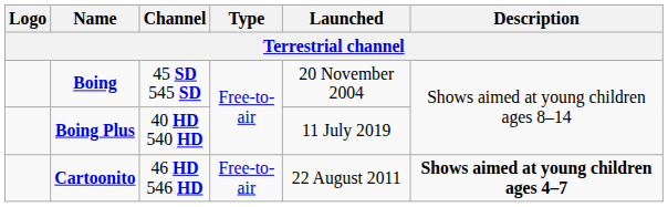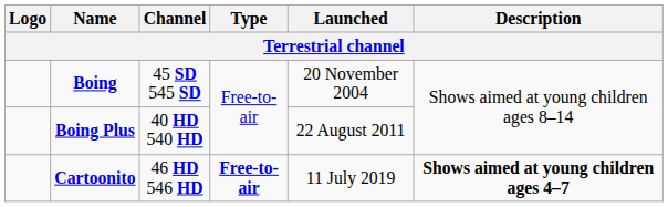 <table class="wikitable" style="text-align:center">
 <tr>
 <th>Logo</th>
 <th>Name</th>
 <th>Channel</th>
 <th>Type</th>
 <th>Launched</th>
 <th>Description</th>
 </tr>
 <tr>
 <th colspan="6"><a href='#'>Terrestrial channel</a></th>
 </tr>
 <tr>
 <td></td>
 <td><strong><a href='#'>Boing</a></strong></td>
 <td>45 <strong><a href='#'>SD</a></strong><br>545 <strong><a href='#'>SD</a></strong></td>
 <td rowspan="2"><a href='#'>Free-to-air</a></td>
 <td>20 November 2004</td>
 <td rowspan="2">Shows aimed at young children ages 8–14</td>
 </tr>
 <tr>
 <td></td>
 <td><strong><a href='#'>Boing Plus</a></strong></td>
 <td>40 <strong><a href='#'>HD</a></strong><br>540 <strong><a href='#'>HD</a></strong></td>
-<td>11 July 2019</td>
+<td>22 August 2011</td>
 </tr>
 <tr>
 <td></td>
 <td><strong><a href='#'>Cartoonito</a></strong></td>
 <td>46 <strong><a href='#'>HD</a></strong><br>546 <strong><a href='#'>HD</a></strong></td>
-<td><a href='#'>Free-to-air</a></td>
-<td>22 August 2011</td>
+<td><strong><a href='#'>Free-to-air</a></strong></td>
+<td>11 July 2019</td>
 <td><strong>Shows aimed at young children ages 4–7</strong></td>
 </tr>
 </table>
